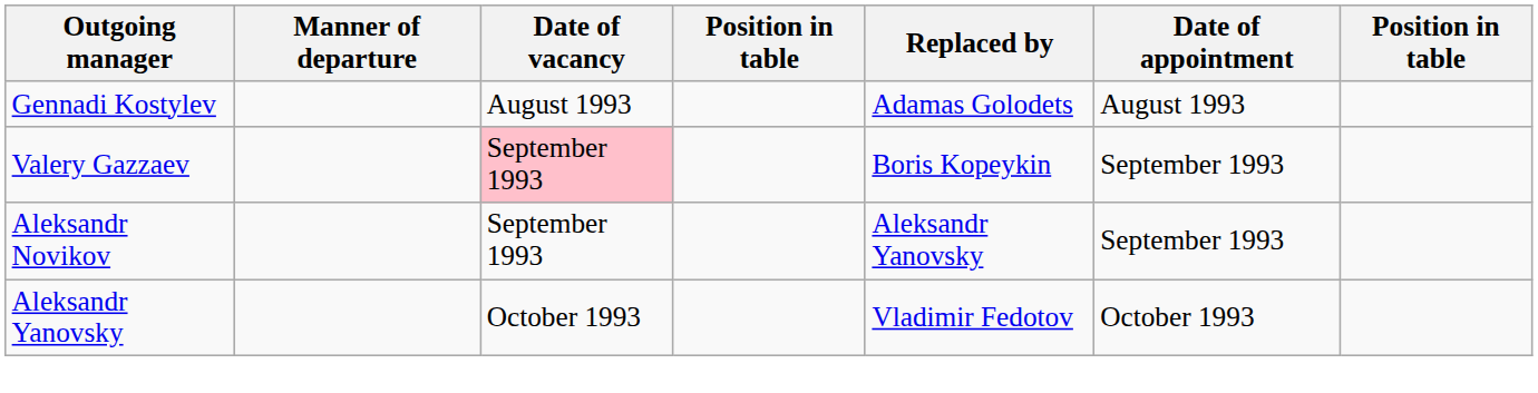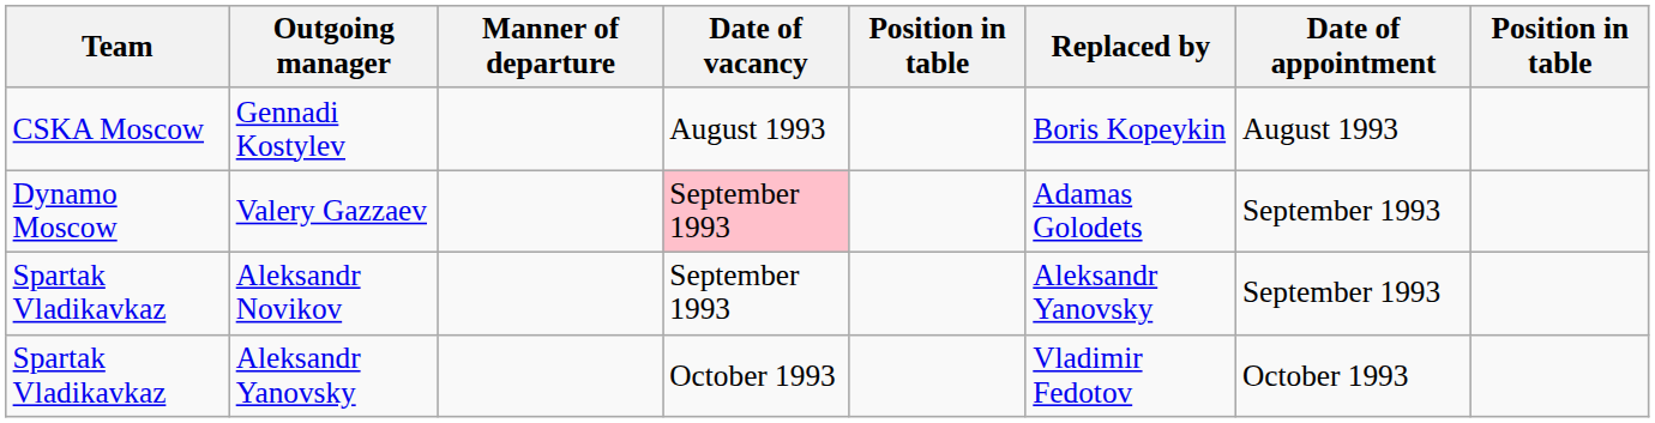 <table class="wikitable">
 <tr>
+<th>Team</th>
 <th>Outgoing manager</th>
 <th>Manner of departure</th>
 <th>Date of vacancy</th>
 <th>Position in table</th>
 <th>Replaced by</th>
 <th>Date of appointment</th>
 <th>Position in table</th>
 </tr>
 <tr>
+<td><a href='#'>CSKA Moscow</a></td>
 <td> <a href='#'>Gennadi Kostylev</a></td>
 <td></td>
 <td>August 1993</td>
 <td></td>
-<td> <a href='#'>Adamas Golodets</a></td>
+<td> <a href='#'>Boris Kopeykin</a></td>
 <td>August 1993</td>
 <td></td>
 </tr>
 <tr>
+<td><a href='#'>Dynamo Moscow</a></td>
 <td> <a href='#'>Valery Gazzaev</a></td>
 <td></td>
 <td style="background: pink;">September 1993</td>
 <td></td>
-<td> <a href='#'>Boris Kopeykin</a></td>
+<td> <a href='#'>Adamas Golodets</a></td>
 <td>September 1993</td>
 <td></td>
 </tr>
 <tr>
+<td><a href='#'>Spartak Vladikavkaz</a></td>
 <td> <a href='#'>Aleksandr Novikov</a></td>
 <td></td>
 <td>September 1993</td>
 <td></td>
 <td> <a href='#'>Aleksandr Yanovsky</a></td>
 <td>September 1993</td>
 <td></td>
 </tr>
 <tr>
+<td><a href='#'>Spartak Vladikavkaz</a></td>
 <td> <a href='#'>Aleksandr Yanovsky</a></td>
 <td></td>
 <td>October 1993</td>
 <td></td>
 <td> <a href='#'>Vladimir Fedotov</a></td>
 <td>October 1993</td>
 <td></td>
 </tr>
 </table>
